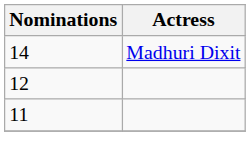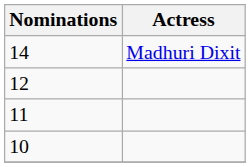 <table class="wikitable">
 <tr>
 <th scope="col">Nominations</th>
 <th scope="col">Actress</th>
 </tr>
 <tr>
 <td>14</td>
 <td><a href='#'>Madhuri Dixit</a></td>
 </tr>
 <tr>
 <td>12</td>
 <td></td>
 </tr>
 <tr>
 <td>11</td>
 <td></td>
 </tr>
 <tr>
+<td>10</td>
+<td></td>
+</tr>
+<tr>
 </tr>
 </table>
